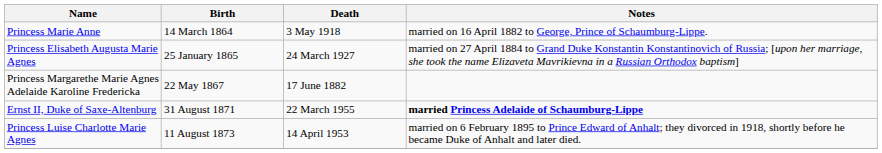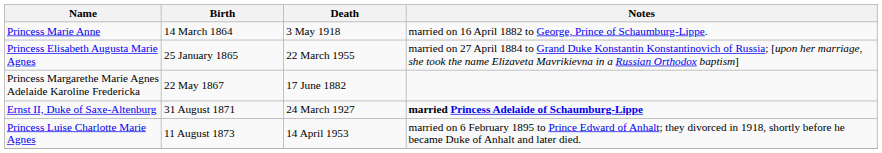 <table class="wikitable sortable">
 <tr>
 <th width="18%">Name</th>
 <th width="14%">Birth</th>
 <th width="14%">Death</th>
 <th width="62%">Notes</th>
 </tr>
 <tr>
 <td><a href='#'>Princess Marie Anne</a></td>
 <td>14 March 1864</td>
 <td>3 May 1918</td>
 <td>married on 16 April 1882 to <a href='#'>George, Prince of Schaumburg-Lippe</a>.</td>
 </tr>
 <tr>
 <td><a href='#'>Princess Elisabeth Augusta Marie Agnes</a></td>
 <td>25 January 1865</td>
-<td>24 March 1927</td>
+<td>22 March 1955</td>
 <td>married on 27 April 1884 to <a href='#'>Grand Duke Konstantin Konstantinovich of Russia</a>; [<em>upon her marriage, she took the name Elizaveta Mavrikievna in a <a href='#'>Russian Orthodox</a>  baptism</em>]</td>
 </tr>
 <tr>
 <td>Princess Margarethe Marie Agnes Adelaide Karoline Fredericka</td>
 <td>22 May 1867</td>
 <td>17 June 1882</td>
 <td></td>
 </tr>
 <tr>
 <td><a href='#'>Ernst II, Duke of Saxe-Altenburg</a></td>
 <td>31 August 1871</td>
-<td>22 March 1955</td>
+<td>24 March 1927</td>
 <td><strong>married <a href='#'>Princess Adelaide of Schaumburg-Lippe</a></strong></td>
 </tr>
 <tr>
 <td><a href='#'>Princess Luise Charlotte Marie Agnes</a></td>
 <td>11 August 1873</td>
 <td>14 April 1953</td>
 <td>married on 6 February 1895 to <a href='#'>Prince Edward of Anhalt</a>; they divorced in 1918, shortly before he became Duke of Anhalt and later died.</td>
 </tr>
 <tr>
 </tr>
 </table>
